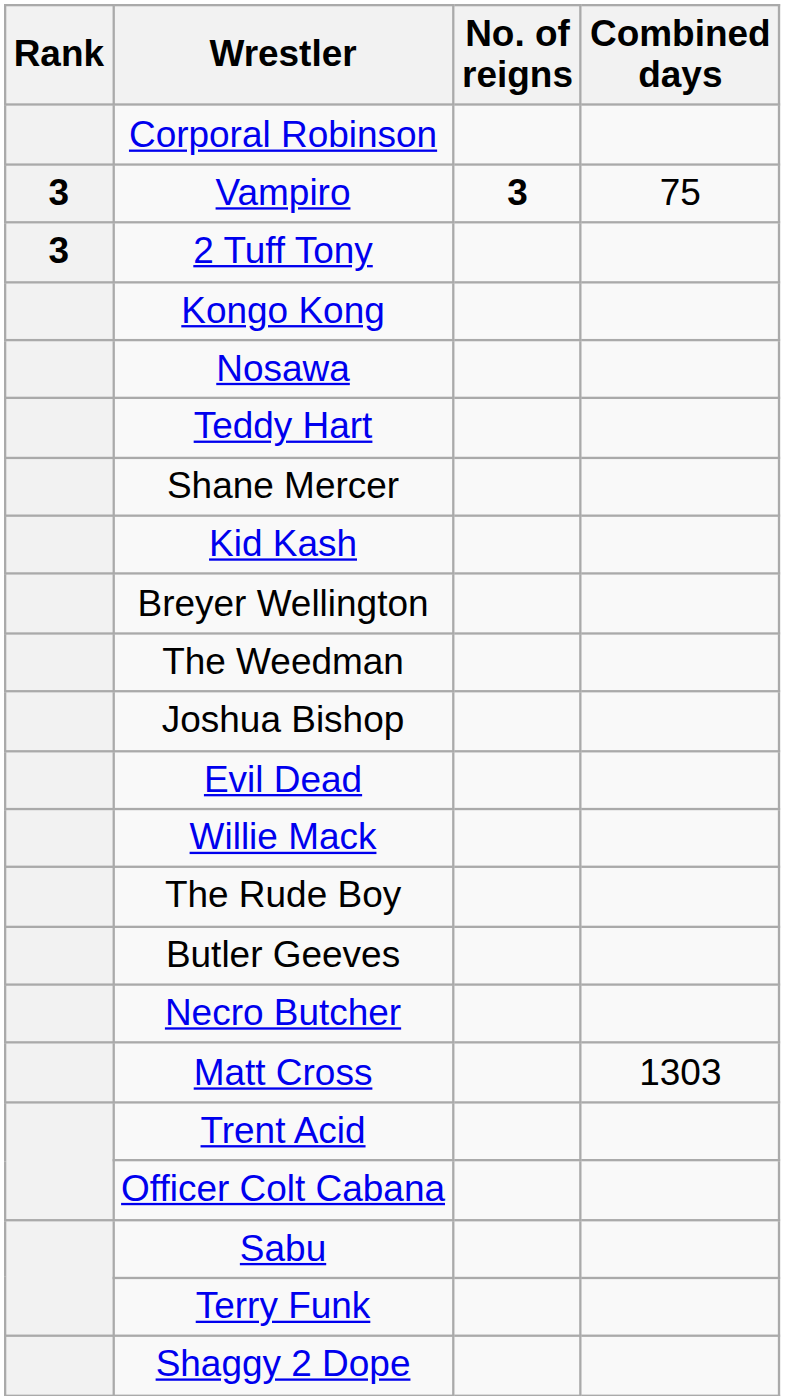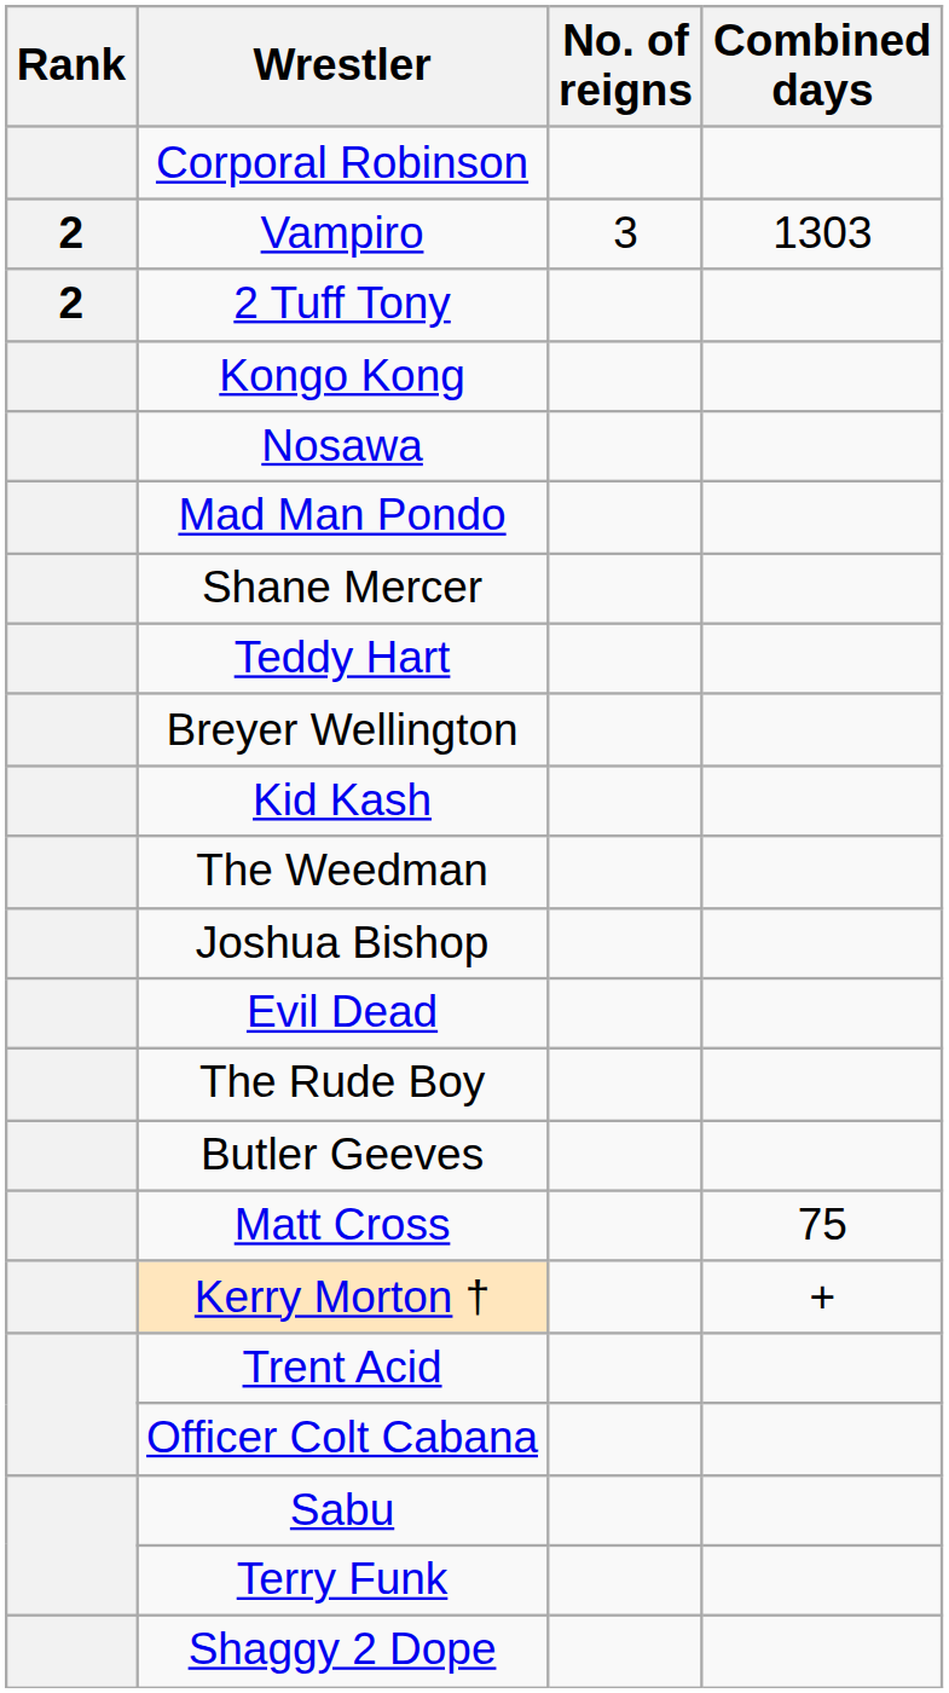 <table class="wikitable sortable" style="text-align: center">
 <tr>
 <th>Rank</th>
 <th>Wrestler</th>
 <th>No. of<br>reigns</th>
 <th>Combined<br>days</th>
 </tr>
 <tr>
 <th></th>
 <td><a href='#'>Corporal Robinson</a></td>
 <td></td>
 <td></td>
 </tr>
 <tr>
-<th>3</th>
+<th>2</th>
 <td><a href='#'>Vampiro</a></td>
-<td><strong>3</strong></td>
-<td>75</td>
+<td>3</td>
+<td>1303</td>
 </tr>
 <tr>
-<th>3</th>
+<th>2</th>
 <td><a href='#'>2 Tuff Tony</a></td>
 <td></td>
 <td></td>
 </tr>
 <tr>
 <th></th>
 <td><a href='#'>Kongo Kong</a></td>
 <td></td>
 <td></td>
 </tr>
 <tr>
 <th></th>
 <td><a href='#'>Nosawa</a></td>
 <td></td>
 <td></td>
 </tr>
 <tr>
 <th></th>
-<td><a href='#'>Teddy Hart</a></td>
+<td><a href='#'>Mad Man Pondo</a></td>
 <td></td>
 <td></td>
 </tr>
 <tr>
 <th></th>
 <td>Shane Mercer</td>
 <td></td>
 <td></td>
 </tr>
 <tr>
 <th></th>
-<td><a href='#'>Kid Kash</a></td>
+<td><a href='#'>Teddy Hart</a></td>
 <td></td>
 <td></td>
 </tr>
 <tr>
 <th></th>
 <td>Breyer Wellington</td>
+<td></td>
+<td></td>
+</tr>
+<tr>
+<th></th>
+<td><a href='#'>Kid Kash</a></td>
 <td></td>
 <td></td>
 </tr>
 <tr>
 <th></th>
 <td>The Weedman</td>
 <td></td>
 <td></td>
 </tr>
 <tr>
 <th></th>
 <td>Joshua Bishop</td>
 <td></td>
 <td></td>
 </tr>
 <tr>
 <th></th>
 <td><a href='#'>Evil Dead</a></td>
 <td></td>
 <td></td>
 </tr>
 <tr>
 <th></th>
-<td><a href='#'>Willie Mack</a></td>
-<td></td>
-<td></td>
-</tr>
-<tr>
-<th></th>
 <td>The Rude Boy</td>
 <td></td>
 <td></td>
 </tr>
 <tr>
 <th></th>
 <td>Butler Geeves</td>
 <td></td>
 <td></td>
 </tr>
 <tr>
 <th></th>
-<td><a href='#'>Necro Butcher</a></td>
+<td><a href='#'>Matt Cross</a></td>
 <td></td>
-<td></td>
+<td>75</td>
 </tr>
 <tr>
 <th></th>
-<td><a href='#'>Matt Cross</a></td>
+<td style="background:#ffe6bd;"><a href='#'>Kerry Morton</a>  †</td>
 <td></td>
-<td>1303</td>
+<td>+</td>
 </tr>
 <tr>
 <th rowspan=2></th>
 <td><a href='#'>Trent Acid</a></td>
 <td></td>
 <td></td>
 </tr>
 <tr>
 <td><a href='#'>Officer Colt Cabana</a></td>
 <td></td>
 <td></td>
 </tr>
 <tr>
 <th rowspan=2></th>
 <td><a href='#'>Sabu</a></td>
 <td></td>
 <td></td>
 </tr>
 <tr>
 <td><a href='#'>Terry Funk</a></td>
 <td></td>
 <td></td>
 </tr>
 <tr>
 <th></th>
 <td><a href='#'>Shaggy 2 Dope</a></td>
 <td></td>
 <td></td>
 </tr>
 </table>
